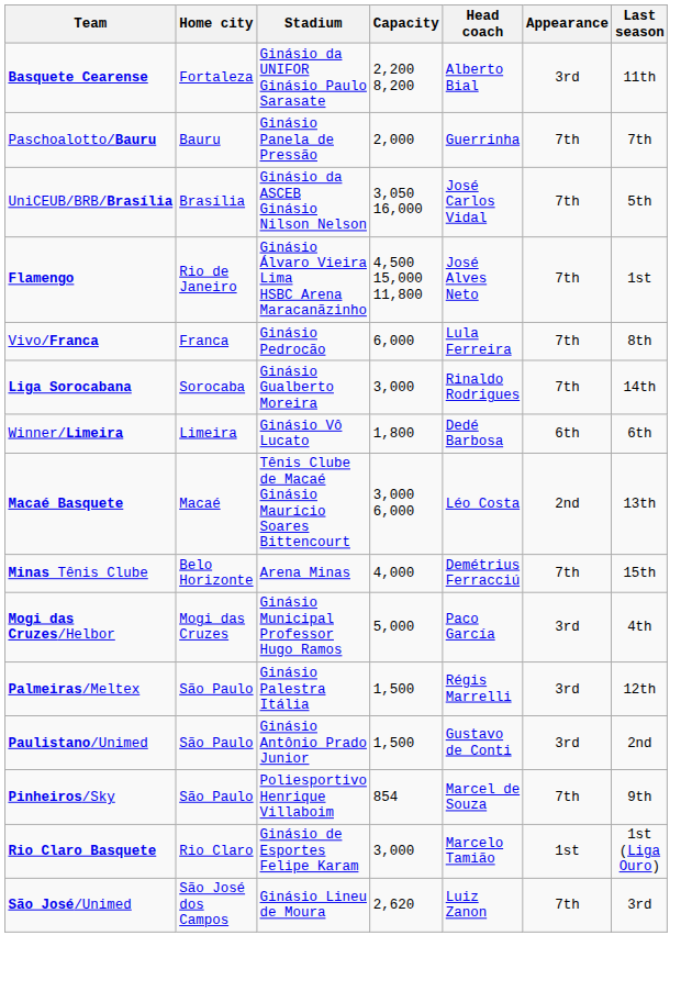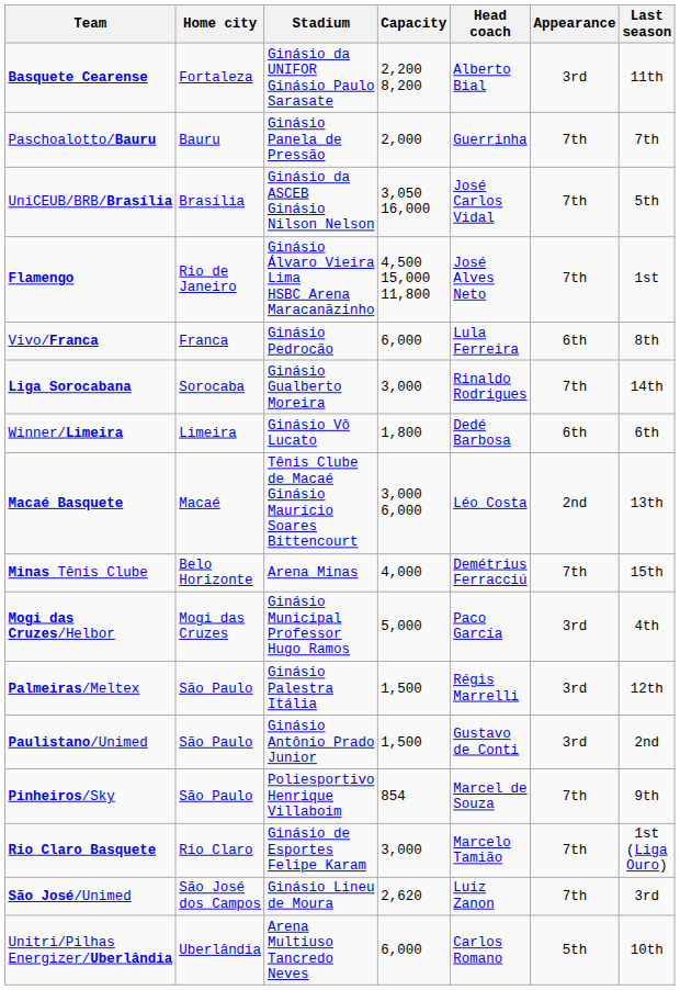 <table class="wikitable sortable">
 <tr>
 <th>Team</th>
 <th>Home city</th>
 <th>Stadium</th>
 <th>Capacity</th>
 <th>Head coach</th>
 <th>Appearance</th>
 <th>Last season</th>
 </tr>
 <tr>
 <td><a href='#'><strong>Basquete Cearense</strong></a></td>
 <td><a href='#'>Fortaleza</a></td>
 <td><a href='#'>Ginásio da UNIFOR</a><br> <a href='#'>Ginásio Paulo Sarasate</a></td>
 <td>2,200<br> 8,200</td>
 <td> <a href='#'>Alberto Bial</a></td>
 <td style="text-align: center;">3rd</td>
 <td style="text-align: center;">11th</td>
 </tr>
 <tr>
 <td><a href='#'>Paschoalotto/<strong>Bauru</strong></a></td>
 <td><a href='#'>Bauru</a></td>
 <td><a href='#'>Ginásio Panela de Pressão</a></td>
 <td>2,000</td>
 <td> <a href='#'>Guerrinha</a></td>
 <td style="text-align: center;">7th</td>
 <td style="text-align: center;">7th</td>
 </tr>
 <tr>
 <td><a href='#'>UniCEUB/BRB/<strong>Brasília</strong></a></td>
 <td><a href='#'>Brasília</a></td>
 <td><a href='#'>Ginásio da ASCEB</a><br> <a href='#'>Ginásio Nilson Nelson</a></td>
 <td>3,050<br> 16,000</td>
 <td> <a href='#'>José Carlos Vidal</a></td>
 <td style="text-align: center;">7th</td>
 <td style="text-align: center;">5th</td>
 </tr>
 <tr>
 <td><a href='#'><strong>Flamengo</strong></a></td>
 <td><a href='#'>Rio de Janeiro</a></td>
 <td><a href='#'>Ginásio Álvaro Vieira Lima</a><br> <a href='#'>HSBC Arena</a><br> <a href='#'>Maracanãzinho</a></td>
 <td>4,500<br> 15,000<br> 11,800</td>
 <td> <a href='#'>José Alves Neto</a></td>
 <td style="text-align: center;">7th</td>
 <td style="text-align: center;">1st</td>
 </tr>
 <tr>
 <td><a href='#'>Vivo/<strong>Franca</strong></a></td>
 <td><a href='#'>Franca</a></td>
 <td><a href='#'>Ginásio Pedrocão</a></td>
 <td>6,000</td>
 <td> <a href='#'>Lula Ferreira</a></td>
-<td style="text-align: center;">7th</td>
+<td style="text-align: center;">6th</td>
 <td style="text-align: center;">8th</td>
 </tr>
 <tr>
 <td><a href='#'><strong>Liga Sorocabana</strong></a></td>
 <td><a href='#'>Sorocaba</a></td>
 <td><a href='#'>Ginásio Gualberto Moreira</a></td>
 <td>3,000</td>
 <td> <a href='#'>Rinaldo Rodrigues</a></td>
 <td style="text-align: center;">7th</td>
 <td style="text-align: center;">14th</td>
 </tr>
 <tr>
 <td><a href='#'>Winner/<strong>Limeira</strong></a></td>
 <td><a href='#'>Limeira</a></td>
 <td><a href='#'>Ginásio Vô Lucato</a></td>
 <td>1,800</td>
 <td> <a href='#'>Dedé Barbosa</a></td>
 <td style="text-align: center;">6th</td>
 <td style="text-align: center;">6th</td>
 </tr>
 <tr>
 <td><a href='#'><strong>Macaé Basquete</strong></a></td>
 <td><a href='#'>Macaé</a></td>
 <td><a href='#'>Tênis Clube de Macaé</a><br> <a href='#'>Ginásio Maurício Soares Bittencourt</a></td>
 <td>3,000<br> 6,000</td>
 <td> <a href='#'>Léo Costa</a></td>
 <td style="text-align: center;">2nd</td>
 <td style="text-align: center;">13th</td>
 </tr>
 <tr>
 <td><a href='#'><strong>Minas</strong> Tênis Clube</a></td>
 <td><a href='#'>Belo Horizonte</a></td>
 <td><a href='#'>Arena Minas</a></td>
 <td>4,000</td>
 <td> <a href='#'>Demétrius Ferracciú</a></td>
 <td style="text-align: center;">7th</td>
 <td style="text-align: center;">15th</td>
 </tr>
 <tr>
 <td><a href='#'><strong>Mogi das Cruzes</strong>/Helbor</a></td>
 <td><a href='#'>Mogi das Cruzes</a></td>
 <td><a href='#'>Ginásio Municipal Professor Hugo Ramos</a></td>
 <td>5,000</td>
 <td> <a href='#'>Paco García</a></td>
 <td style="text-align: center;">3rd</td>
 <td style="text-align: center;">4th</td>
 </tr>
 <tr>
 <td><a href='#'><strong>Palmeiras</strong>/Meltex</a></td>
 <td><a href='#'>São Paulo</a></td>
 <td><a href='#'>Ginásio Palestra Itália</a></td>
 <td>1,500</td>
 <td> <a href='#'>Régis Marrelli</a></td>
 <td style="text-align: center;">3rd</td>
 <td style="text-align: center;">12th</td>
 </tr>
 <tr>
 <td><a href='#'><strong>Paulistano</strong>/Unimed</a></td>
 <td><a href='#'>São Paulo</a></td>
 <td><a href='#'>Ginásio Antônio Prado Junior</a></td>
 <td>1,500</td>
 <td> <a href='#'>Gustavo de Conti</a></td>
 <td style="text-align: center;">3rd</td>
 <td style="text-align: center;">2nd</td>
 </tr>
 <tr>
 <td><a href='#'><strong>Pinheiros</strong>/Sky</a></td>
 <td><a href='#'>São Paulo</a></td>
 <td><a href='#'>Poliesportivo Henrique Villaboim</a></td>
 <td>854</td>
 <td> <a href='#'>Marcel de Souza</a></td>
 <td style="text-align: center;">7th</td>
 <td style="text-align: center;">9th</td>
 </tr>
 <tr>
 <td><strong><a href='#'>Rio Claro Basquete</a></strong></td>
 <td><a href='#'>Rio Claro</a></td>
 <td><a href='#'>Ginásio de Esportes Felipe Karam</a></td>
 <td>3,000</td>
 <td> <a href='#'>Marcelo Tamião</a></td>
-<td style="text-align: center;">1st</td>
+<td style="text-align: center;">7th</td>
 <td style="text-align: center;">1st (<a href='#'>Liga Ouro</a>)</td>
 </tr>
 <tr>
 <td><a href='#'><strong>São José</strong>/Unimed</a></td>
 <td><a href='#'>São José dos Campos</a></td>
 <td><a href='#'>Ginásio Lineu de Moura</a></td>
 <td>2,620</td>
 <td> <a href='#'>Luiz Zanon</a></td>
 <td style="text-align: center;">7th</td>
 <td style="text-align: center;">3rd</td>
 </tr>
+<tr>
+<td><a href='#'>Unitri/Pilhas Energizer/<strong>Uberlândia</strong></a></td>
+<td><a href='#'>Uberlândia</a></td>
+<td><a href='#'>Arena Multiuso Tancredo Neves</a></td>
+<td>6,000</td>
+<td> <a href='#'>Carlos Romano</a></td>
+<td style="text-align: center;">5th</td>
+<td style="text-align: center;">10th</td>
+</tr>
 </table>
